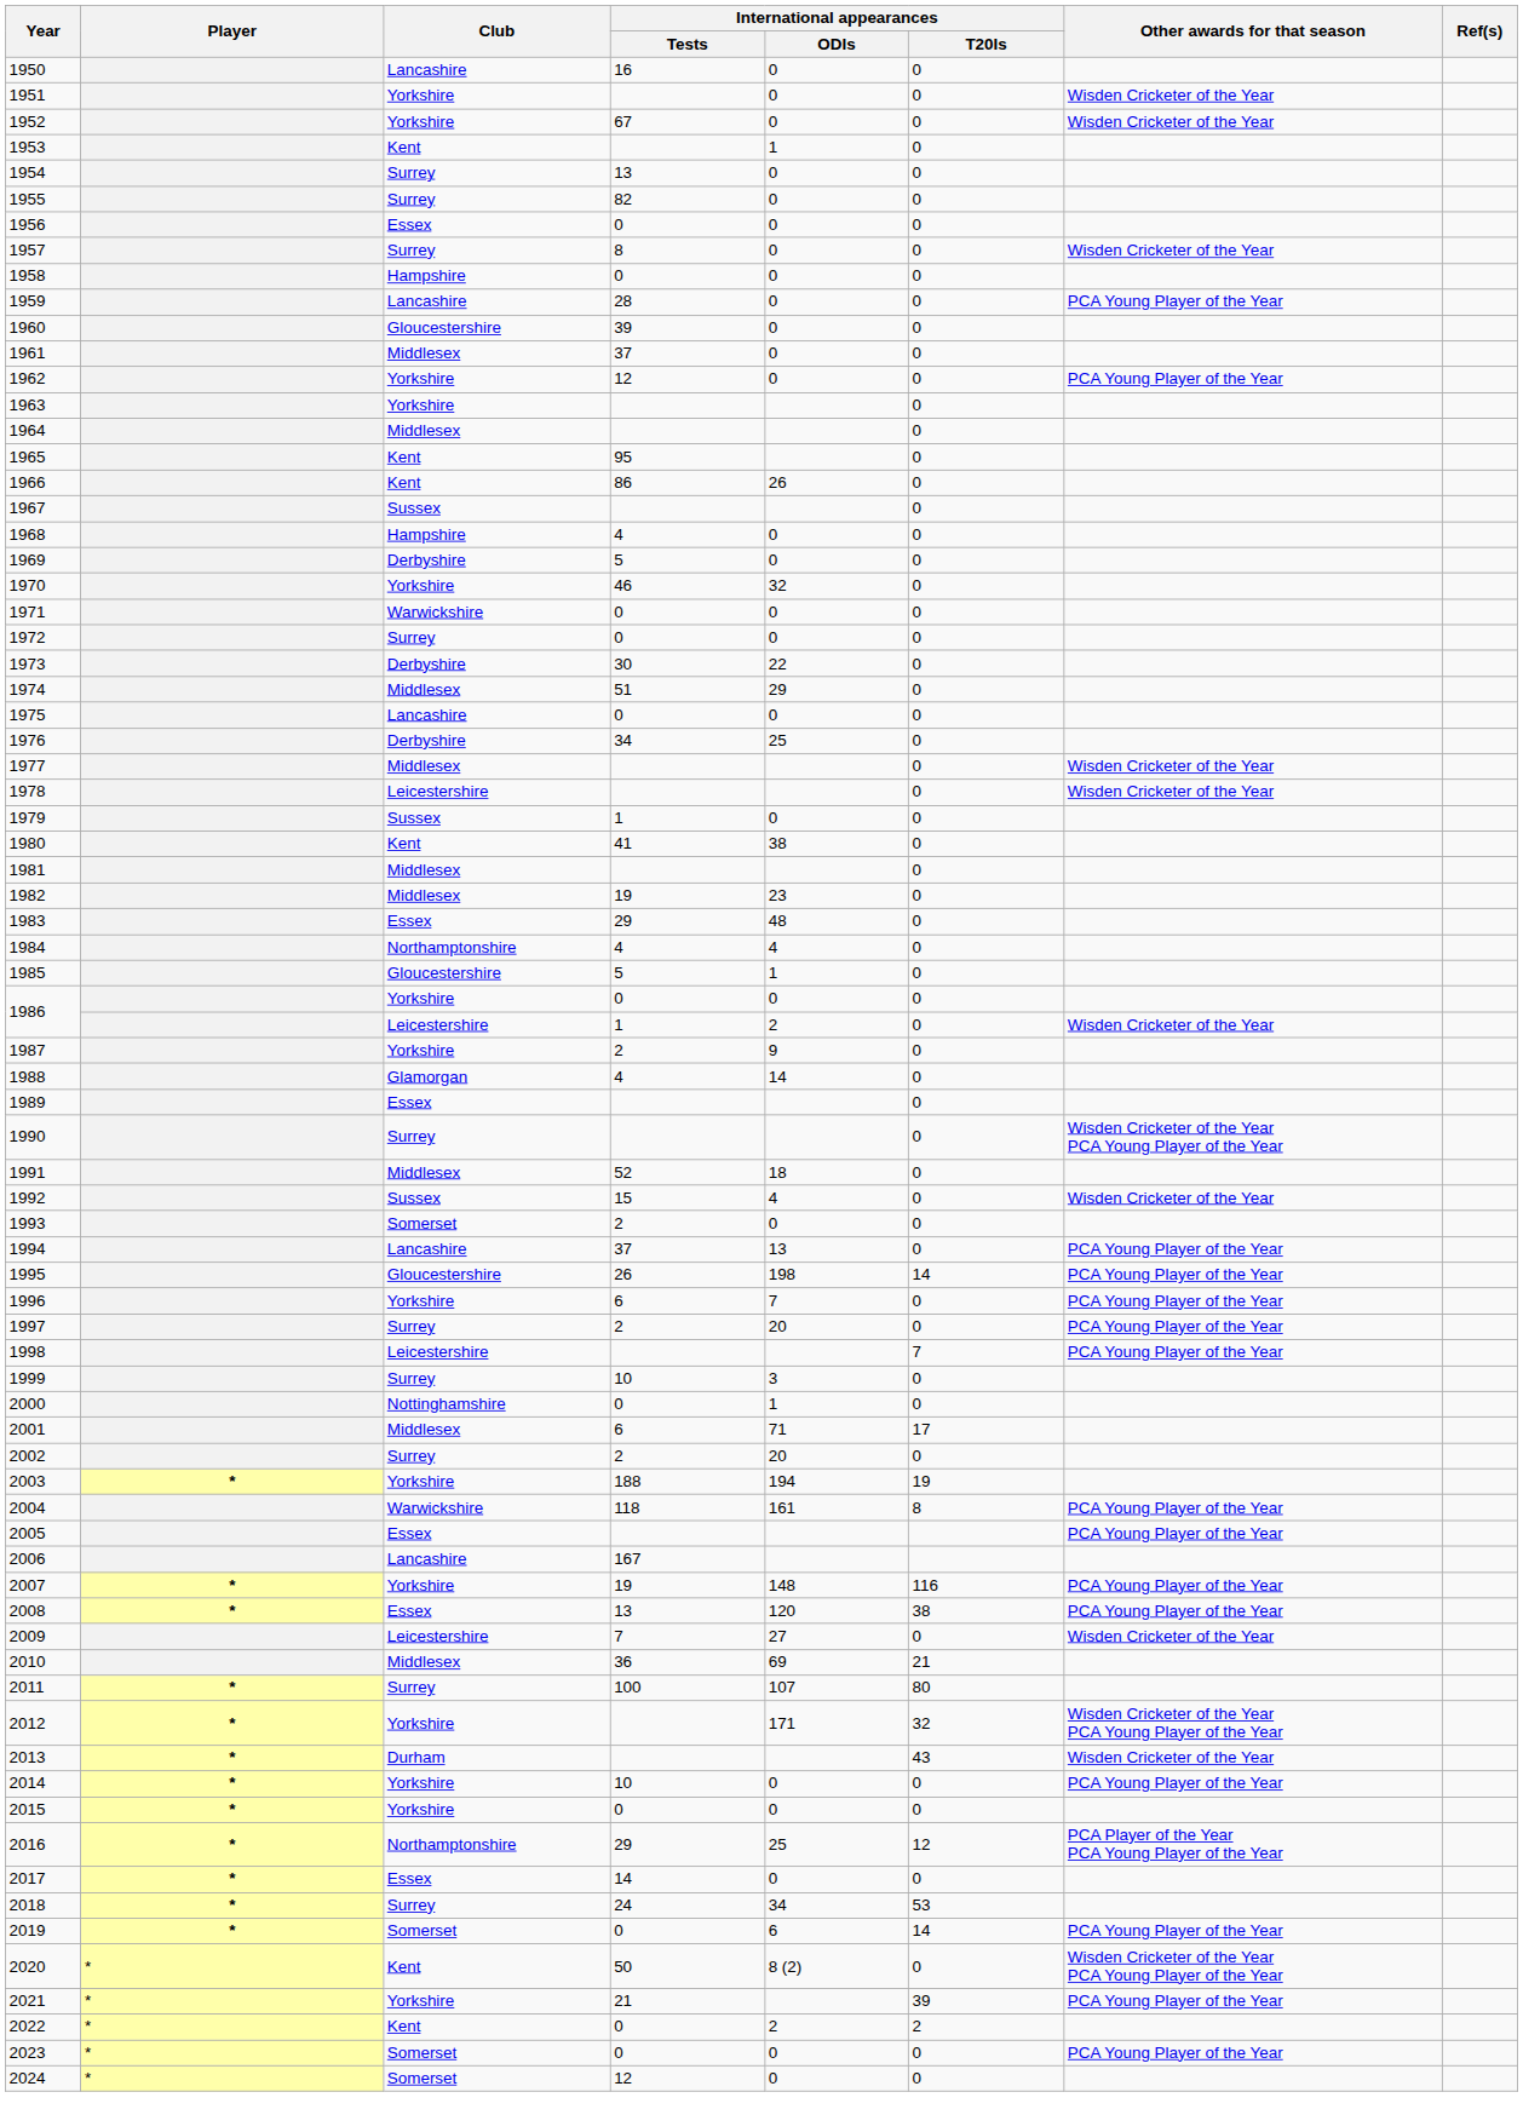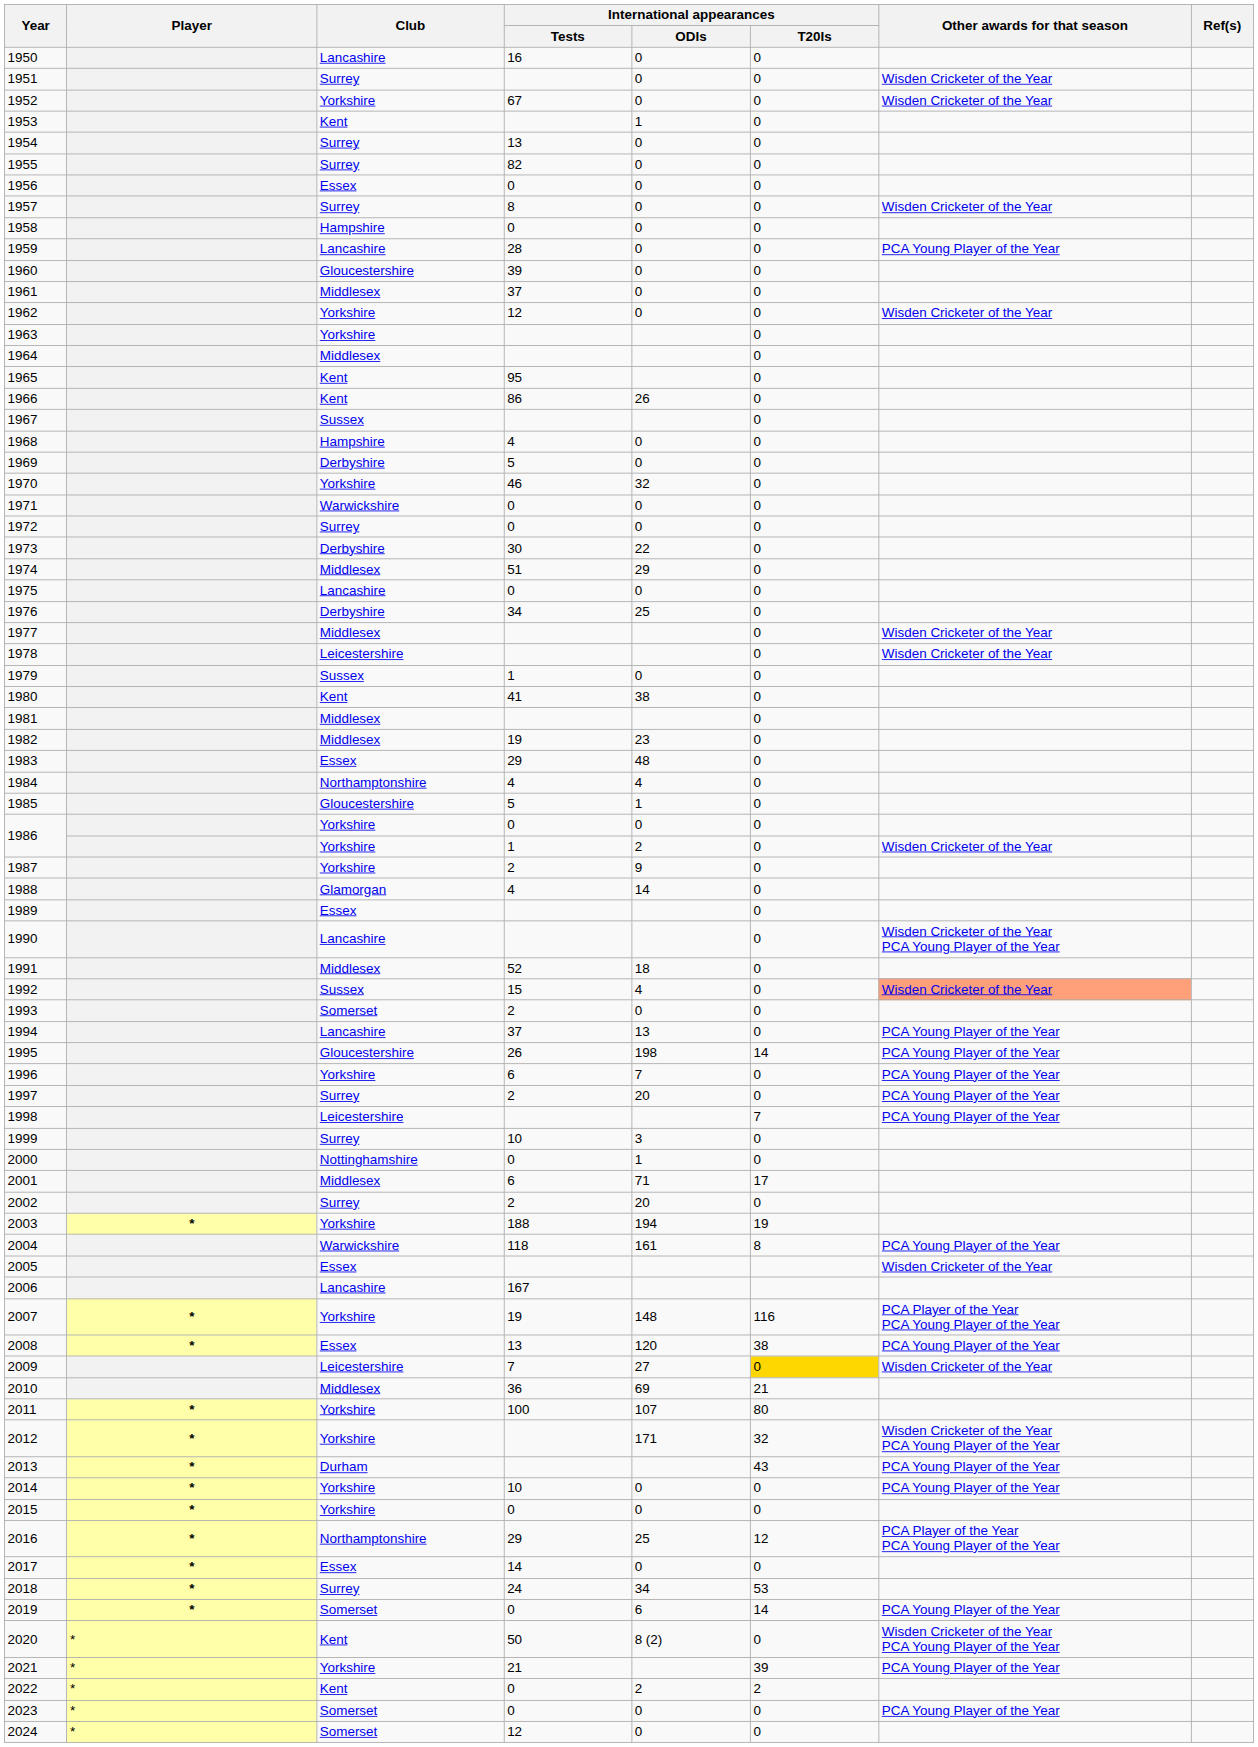 <table class="sortable wikitable plainrowheaders" style="text-align: left;" width="75%">
 <tr>
 <th width="5%" scope="col" rowspan="2">Year</th>
 <th width="20%" scope="col" rowspan="2">Player</th>
 <th width="15%" scope="col" rowspan="2">Club</th>
 <th width="30%" scope="col" colspan="3" class="unsortable">International appearances</th>
 <th width="25%" scope="col" rowspan="2">Other awards for that season</th>
 <th width="5%" scope="col" class="unsortable" rowspan="2">Ref(s)</th>
 </tr>
 <tr>
 <th data-sort-type="number">Tests</th>
 <th data-sort-type="number">ODIs</th>
 <th data-sort-type="number">T20Is</th>
 </tr>
 <tr>
 <td>1950</td>
 <th scope="row"></th>
 <td><a href='#'>Lancashire</a></td>
 <td>16</td>
 <td>0</td>
 <td>0</td>
 <td></td>
 <td></td>
 </tr>
 <tr>
 <td>1951</td>
 <th scope="row"></th>
-<td><a href='#'>Yorkshire</a></td>
+<td><a href='#'>Surrey</a></td>
 <td></td>
 <td>0</td>
 <td>0</td>
 <td><a href='#'>Wisden Cricketer of the Year</a></td>
 <td></td>
 </tr>
 <tr>
 <td>1952</td>
 <th scope="row"></th>
 <td><a href='#'>Yorkshire</a></td>
 <td>67</td>
 <td>0</td>
 <td>0</td>
 <td><a href='#'>Wisden Cricketer of the Year</a></td>
 <td></td>
 </tr>
 <tr>
 <td>1953</td>
 <th scope="row"></th>
 <td><a href='#'>Kent</a></td>
 <td></td>
 <td>1</td>
 <td>0</td>
 <td></td>
 <td></td>
 </tr>
 <tr>
 <td>1954</td>
 <th scope="row"></th>
 <td><a href='#'>Surrey</a></td>
 <td>13</td>
 <td>0</td>
 <td>0</td>
 <td></td>
 <td></td>
 </tr>
 <tr>
 <td>1955</td>
 <th scope="row"></th>
 <td><a href='#'>Surrey</a></td>
 <td>82</td>
 <td>0</td>
 <td>0</td>
 <td></td>
 <td></td>
 </tr>
 <tr>
 <td>1956</td>
 <th scope="row"></th>
 <td><a href='#'>Essex</a></td>
 <td>0</td>
 <td>0</td>
 <td>0</td>
 <td></td>
 <td></td>
 </tr>
 <tr>
 <td>1957</td>
 <th scope="row"></th>
 <td><a href='#'>Surrey</a></td>
 <td>8</td>
 <td>0</td>
 <td>0</td>
 <td><a href='#'>Wisden Cricketer of the Year</a></td>
 <td></td>
 </tr>
 <tr>
 <td>1958</td>
 <th scope="row"></th>
 <td><a href='#'>Hampshire</a></td>
 <td>0</td>
 <td>0</td>
 <td>0</td>
 <td></td>
 <td></td>
 </tr>
 <tr>
 <td>1959</td>
 <th scope="row"></th>
 <td><a href='#'>Lancashire</a></td>
 <td>28</td>
 <td>0</td>
 <td>0</td>
 <td><a href='#'>PCA Young Player of the Year</a></td>
 <td></td>
 </tr>
 <tr>
 <td>1960</td>
 <th scope="row"></th>
 <td><a href='#'>Gloucestershire</a></td>
 <td>39</td>
 <td>0</td>
 <td>0</td>
 <td></td>
 <td></td>
 </tr>
 <tr>
 <td>1961</td>
 <th scope="row"></th>
 <td><a href='#'>Middlesex</a></td>
 <td>37</td>
 <td>0</td>
 <td>0</td>
 <td></td>
 <td></td>
 </tr>
 <tr>
 <td>1962</td>
 <th scope="row"></th>
 <td><a href='#'>Yorkshire</a></td>
 <td>12</td>
 <td>0</td>
 <td>0</td>
-<td><a href='#'>PCA Young Player of the Year</a></td>
+<td><a href='#'>Wisden Cricketer of the Year</a></td>
 <td></td>
 </tr>
 <tr>
 <td>1963</td>
 <th scope="row"></th>
 <td><a href='#'>Yorkshire</a></td>
 <td></td>
 <td></td>
 <td>0</td>
 <td></td>
 <td></td>
 </tr>
 <tr>
 <td>1964</td>
 <th scope="row"></th>
 <td><a href='#'>Middlesex</a></td>
 <td></td>
 <td></td>
 <td>0</td>
 <td></td>
 <td></td>
 </tr>
 <tr>
 <td>1965</td>
 <th scope="row"></th>
 <td><a href='#'>Kent</a></td>
 <td>95</td>
 <td></td>
 <td>0</td>
 <td></td>
 <td></td>
 </tr>
 <tr>
 <td>1966</td>
 <th scope="row"></th>
 <td><a href='#'>Kent</a></td>
 <td>86</td>
 <td>26</td>
 <td>0</td>
 <td></td>
 <td></td>
 </tr>
 <tr>
 <td>1967</td>
 <th scope="row"></th>
 <td><a href='#'>Sussex</a></td>
 <td></td>
 <td></td>
 <td>0</td>
 <td></td>
 <td></td>
 </tr>
 <tr>
 <td>1968</td>
 <th scope="row"></th>
 <td><a href='#'>Hampshire</a></td>
 <td>4</td>
 <td>0</td>
 <td>0</td>
 <td></td>
 <td></td>
 </tr>
 <tr>
 <td>1969</td>
 <th scope="row"></th>
 <td><a href='#'>Derbyshire</a></td>
 <td>5</td>
 <td>0</td>
 <td>0</td>
 <td></td>
 <td></td>
 </tr>
 <tr>
 <td>1970</td>
 <th scope="row"></th>
 <td><a href='#'>Yorkshire</a></td>
 <td>46</td>
 <td>32</td>
 <td>0</td>
 <td></td>
 <td></td>
 </tr>
 <tr>
 <td>1971</td>
 <th scope="row"></th>
 <td><a href='#'>Warwickshire</a></td>
 <td>0</td>
 <td>0</td>
 <td>0</td>
 <td></td>
 <td></td>
 </tr>
 <tr>
 <td>1972</td>
 <th scope="row"></th>
 <td><a href='#'>Surrey</a></td>
 <td>0</td>
 <td>0</td>
 <td>0</td>
 <td></td>
 <td></td>
 </tr>
 <tr>
 <td>1973</td>
 <th scope="row"></th>
 <td><a href='#'>Derbyshire</a></td>
 <td>30</td>
 <td>22</td>
 <td>0</td>
 <td></td>
 <td></td>
 </tr>
 <tr>
 <td>1974</td>
 <th scope="row"></th>
 <td><a href='#'>Middlesex</a></td>
 <td>51</td>
 <td>29</td>
 <td>0</td>
 <td></td>
 <td></td>
 </tr>
 <tr>
 <td>1975</td>
 <th scope="row"></th>
 <td><a href='#'>Lancashire</a></td>
 <td>0</td>
 <td>0</td>
 <td>0</td>
 <td></td>
 <td></td>
 </tr>
 <tr>
 <td>1976</td>
 <th scope="row"></th>
 <td><a href='#'>Derbyshire</a></td>
 <td>34</td>
 <td>25</td>
 <td>0</td>
 <td></td>
 <td></td>
 </tr>
 <tr>
 <td>1977</td>
 <th scope="row"></th>
 <td><a href='#'>Middlesex</a></td>
 <td></td>
 <td></td>
 <td>0</td>
 <td><a href='#'>Wisden Cricketer of the Year</a></td>
 <td></td>
 </tr>
 <tr>
 <td>1978</td>
 <th scope="row"></th>
 <td><a href='#'>Leicestershire</a></td>
 <td></td>
 <td></td>
 <td>0</td>
 <td><a href='#'>Wisden Cricketer of the Year</a></td>
 <td></td>
 </tr>
 <tr>
 <td>1979</td>
 <th scope="row"></th>
 <td><a href='#'>Sussex</a></td>
 <td>1</td>
 <td>0</td>
 <td>0</td>
 <td></td>
 <td></td>
 </tr>
 <tr>
 <td>1980</td>
 <th scope="row"></th>
 <td><a href='#'>Kent</a></td>
 <td>41</td>
 <td>38</td>
 <td>0</td>
 <td></td>
 <td></td>
 </tr>
 <tr>
 <td>1981</td>
 <th scope="row"></th>
 <td><a href='#'>Middlesex</a></td>
 <td></td>
 <td></td>
 <td>0</td>
 <td></td>
 <td></td>
 </tr>
 <tr>
 <td>1982</td>
 <th scope="row"></th>
 <td><a href='#'>Middlesex</a></td>
 <td>19</td>
 <td>23</td>
 <td>0</td>
 <td></td>
 <td></td>
 </tr>
 <tr>
 <td>1983</td>
 <th scope="row"></th>
 <td><a href='#'>Essex</a></td>
 <td>29</td>
 <td>48</td>
 <td>0</td>
 <td></td>
 <td></td>
 </tr>
 <tr>
 <td>1984</td>
 <th scope="row"></th>
 <td><a href='#'>Northamptonshire</a></td>
 <td>4</td>
 <td>4</td>
 <td>0</td>
 <td></td>
 <td></td>
 </tr>
 <tr>
 <td>1985</td>
 <th scope="row"></th>
 <td><a href='#'>Gloucestershire</a></td>
 <td>5</td>
 <td>1</td>
 <td>0</td>
 <td></td>
 <td></td>
 </tr>
 <tr>
 <td rowspan=2>1986</td>
 <th scope="row"></th>
 <td><a href='#'>Yorkshire</a></td>
 <td>0</td>
 <td>0</td>
 <td>0</td>
 <td></td>
 <td></td>
 </tr>
 <tr>
 <th scope="row"></th>
-<td><a href='#'>Leicestershire</a></td>
+<td><a href='#'>Yorkshire</a></td>
 <td>1</td>
 <td>2</td>
 <td>0</td>
 <td><a href='#'>Wisden Cricketer of the Year</a></td>
 <td></td>
 </tr>
 <tr>
 <td>1987</td>
 <th scope="row"></th>
 <td><a href='#'>Yorkshire</a></td>
 <td>2</td>
 <td>9</td>
 <td>0</td>
 <td></td>
 <td></td>
 </tr>
 <tr>
 <td>1988</td>
 <th scope="row"></th>
 <td><a href='#'>Glamorgan</a></td>
 <td>4</td>
 <td>14</td>
 <td>0</td>
 <td></td>
 <td></td>
 </tr>
 <tr>
 <td>1989</td>
 <th scope="row"></th>
 <td><a href='#'>Essex</a></td>
 <td></td>
 <td></td>
 <td>0</td>
 <td></td>
 <td></td>
 </tr>
 <tr>
 <td>1990</td>
 <th scope="row"></th>
-<td><a href='#'>Surrey</a></td>
+<td><a href='#'>Lancashire</a></td>
 <td></td>
 <td></td>
 <td>0</td>
 <td><a href='#'>Wisden Cricketer of the Year</a><br><a href='#'>PCA Young Player of the Year</a></td>
 <td></td>
 </tr>
 <tr>
 <td>1991</td>
 <th scope="row"></th>
 <td><a href='#'>Middlesex</a></td>
 <td>52</td>
 <td>18</td>
 <td>0</td>
 <td></td>
 <td></td>
 </tr>
 <tr>
 <td>1992</td>
 <th scope="row"></th>
 <td><a href='#'>Sussex</a></td>
 <td>15</td>
 <td>4</td>
 <td>0</td>
-<td><a href='#'>Wisden Cricketer of the Year</a></td>
+<td style="background: lightsalmon;"><a href='#'>Wisden Cricketer of the Year</a></td>
 <td></td>
 </tr>
 <tr>
 <td>1993</td>
 <th scope="row"></th>
 <td><a href='#'>Somerset</a></td>
 <td>2</td>
 <td>0</td>
 <td>0</td>
 <td></td>
 <td></td>
 </tr>
 <tr>
 <td>1994</td>
 <th scope="row"></th>
 <td><a href='#'>Lancashire</a></td>
 <td>37</td>
 <td>13</td>
 <td>0</td>
 <td><a href='#'>PCA Young Player of the Year</a></td>
 <td></td>
 </tr>
 <tr>
 <td>1995</td>
 <th scope="row"></th>
 <td><a href='#'>Gloucestershire</a></td>
 <td>26</td>
 <td>198</td>
 <td>14</td>
 <td><a href='#'>PCA Young Player of the Year</a></td>
 <td></td>
 </tr>
 <tr>
 <td>1996</td>
 <th scope="row"></th>
 <td><a href='#'>Yorkshire</a></td>
 <td>6</td>
 <td>7</td>
 <td>0</td>
 <td><a href='#'>PCA Young Player of the Year</a></td>
 <td></td>
 </tr>
 <tr>
 <td>1997</td>
 <th scope="row"></th>
 <td><a href='#'>Surrey</a></td>
 <td>2</td>
 <td>20</td>
 <td>0</td>
 <td><a href='#'>PCA Young Player of the Year</a></td>
 <td></td>
 </tr>
 <tr>
 <td>1998</td>
 <th scope="row"></th>
 <td><a href='#'>Leicestershire</a></td>
 <td></td>
 <td></td>
 <td>7</td>
 <td><a href='#'>PCA Young Player of the Year</a></td>
 <td></td>
 </tr>
 <tr>
 <td>1999</td>
 <th scope="row"></th>
 <td><a href='#'>Surrey</a></td>
 <td>10</td>
 <td>3</td>
 <td>0</td>
 <td></td>
 <td></td>
 </tr>
 <tr>
 <td>2000</td>
 <th scope="row"></th>
 <td><a href='#'>Nottinghamshire</a></td>
 <td>0</td>
 <td>1</td>
 <td>0</td>
 <td></td>
 <td></td>
 </tr>
 <tr>
 <td>2001</td>
 <th scope="row"></th>
 <td><a href='#'>Middlesex</a></td>
 <td>6</td>
 <td>71</td>
 <td>17</td>
 <td></td>
 <td></td>
 </tr>
 <tr>
 <td>2002</td>
 <th scope="row"></th>
 <td><a href='#'>Surrey</a></td>
 <td>2</td>
 <td>20</td>
 <td>0</td>
 <td></td>
 <td></td>
 </tr>
 <tr>
 <td>2003</td>
 <th scope="row" style="background: #ffffaa">*</th>
 <td><a href='#'>Yorkshire</a></td>
 <td>188</td>
 <td>194</td>
 <td>19</td>
 <td></td>
 <td></td>
 </tr>
 <tr>
 <td>2004</td>
 <th scope="row"></th>
 <td><a href='#'>Warwickshire</a></td>
 <td>118</td>
 <td>161</td>
 <td>8</td>
 <td><a href='#'>PCA Young Player of the Year</a></td>
 <td></td>
 </tr>
 <tr>
 <td>2005</td>
 <th scope="row"></th>
 <td><a href='#'>Essex</a></td>
 <td></td>
 <td></td>
 <td></td>
-<td><a href='#'>PCA Young Player of the Year</a></td>
+<td><a href='#'>Wisden Cricketer of the Year</a></td>
 <td></td>
 </tr>
 <tr>
 <td>2006</td>
 <th scope="row"></th>
 <td><a href='#'>Lancashire</a></td>
 <td>167</td>
 <td></td>
 <td></td>
 <td></td>
 <td></td>
 </tr>
 <tr>
 <td>2007</td>
 <th scope="row" style="background: #ffffaa">*</th>
 <td><a href='#'>Yorkshire</a></td>
 <td>19</td>
 <td>148</td>
 <td>116</td>
-<td><a href='#'>PCA Young Player of the Year</a></td>
+<td><a href='#'>PCA Player of the Year</a><br><a href='#'>PCA Young Player of the Year</a></td>
 <td></td>
 </tr>
 <tr>
 <td>2008</td>
 <th scope="row" style="background: #ffffaa">*</th>
 <td><a href='#'>Essex</a></td>
 <td>13</td>
 <td>120</td>
 <td>38</td>
 <td><a href='#'>PCA Young Player of the Year</a></td>
 <td></td>
 </tr>
 <tr>
 <td>2009</td>
 <th scope="row"></th>
 <td><a href='#'>Leicestershire</a></td>
 <td>7</td>
 <td>27</td>
-<td>0</td>
+<td style="background: gold;">0</td>
 <td><a href='#'>Wisden Cricketer of the Year</a></td>
 <td></td>
 </tr>
 <tr>
 <td>2010</td>
 <th scope="row"></th>
 <td><a href='#'>Middlesex</a></td>
 <td>36</td>
 <td>69</td>
 <td>21</td>
 <td></td>
 <td></td>
 </tr>
 <tr>
 <td>2011</td>
 <th scope="row" style="background: #ffffaa">*</th>
-<td><a href='#'>Surrey</a></td>
+<td><a href='#'>Yorkshire</a></td>
 <td>100</td>
 <td>107</td>
 <td>80</td>
 <td></td>
 <td></td>
 </tr>
 <tr>
 <td>2012</td>
 <th scope="row" style="background: #ffffaa">*</th>
 <td><a href='#'>Yorkshire</a></td>
 <td></td>
 <td>171</td>
 <td>32</td>
 <td><a href='#'>Wisden Cricketer of the Year</a><br><a href='#'>PCA Young Player of the Year</a></td>
 <td></td>
 </tr>
 <tr>
 <td>2013</td>
 <th scope="row" style="background: #ffffaa">*</th>
 <td><a href='#'>Durham</a></td>
 <td></td>
 <td></td>
 <td>43</td>
-<td><a href='#'>Wisden Cricketer of the Year</a></td>
+<td><a href='#'>PCA Young Player of the Year</a></td>
 <td></td>
 </tr>
 <tr>
 <td>2014</td>
 <th scope="row" style="background: #ffffaa">*</th>
 <td><a href='#'>Yorkshire</a></td>
 <td>10</td>
 <td>0</td>
 <td>0</td>
 <td><a href='#'>PCA Young Player of the Year</a></td>
 <td></td>
 </tr>
 <tr>
 <td>2015</td>
 <th scope="row" style="background: #ffffaa">*</th>
 <td><a href='#'>Yorkshire</a></td>
 <td>0</td>
 <td>0</td>
 <td>0</td>
 <td></td>
 <td></td>
 </tr>
 <tr>
 <td>2016</td>
 <th scope="row" style="background: #ffffaa">*</th>
 <td><a href='#'>Northamptonshire</a></td>
 <td>29</td>
 <td>25</td>
 <td>12</td>
 <td><a href='#'>PCA Player of the Year</a><br><a href='#'>PCA Young Player of the Year</a></td>
 <td></td>
 </tr>
 <tr>
 <td>2017</td>
 <th scope="row" style="background: #ffffaa">*</th>
 <td><a href='#'>Essex</a></td>
 <td>14</td>
 <td>0</td>
 <td>0</td>
 <td></td>
 <td></td>
 </tr>
 <tr>
 <td>2018</td>
 <th scope="row" style="background: #ffffaa">*</th>
 <td><a href='#'>Surrey</a></td>
 <td>24</td>
 <td>34</td>
 <td>53</td>
 <td></td>
 <td></td>
 </tr>
 <tr>
 <td>2019</td>
 <th scope="row" style="background: #ffffaa">*</th>
 <td><a href='#'>Somerset</a></td>
 <td>0</td>
 <td>6</td>
 <td>14</td>
 <td><a href='#'>PCA Young Player of the Year</a></td>
 <td></td>
 </tr>
 <tr>
 <td>2020</td>
 <td scope="row" style="background: #ffffaa">*</td>
 <td><a href='#'>Kent</a></td>
 <td>50</td>
 <td>8 (2)</td>
 <td>0</td>
 <td><a href='#'>Wisden Cricketer of the Year</a><br><a href='#'>PCA Young Player of the Year</a></td>
 <td></td>
 </tr>
 <tr>
 <td>2021</td>
 <td scope="row" style="background: #ffffaa">*</td>
 <td><a href='#'>Yorkshire</a></td>
 <td>21</td>
 <td></td>
 <td>39</td>
 <td><a href='#'>PCA Young Player of the Year</a></td>
 <td></td>
 </tr>
 <tr>
 <td>2022</td>
 <td scope="row" style="background: #ffffaa">*</td>
 <td><a href='#'>Kent</a></td>
 <td>0</td>
 <td>2</td>
 <td>2</td>
 <td></td>
 <td></td>
 </tr>
 <tr>
 <td>2023</td>
 <td scope="row" style="background: #ffffaa">*</td>
 <td><a href='#'>Somerset</a></td>
 <td>0</td>
 <td>0</td>
 <td>0</td>
 <td><a href='#'>PCA Young Player of the Year</a></td>
 <td></td>
 </tr>
 <tr>
 <td>2024</td>
 <td scope="row" style="background: #ffffaa">*</td>
 <td><a href='#'>Somerset</a></td>
 <td>12</td>
 <td>0</td>
 <td>0</td>
 <td></td>
 <td></td>
 </tr>
 </table>
